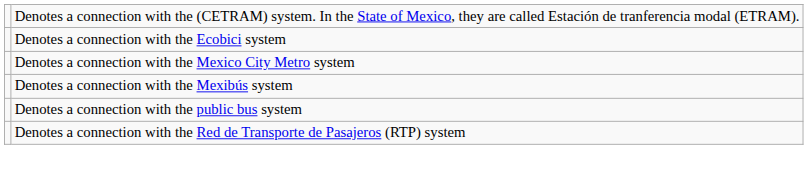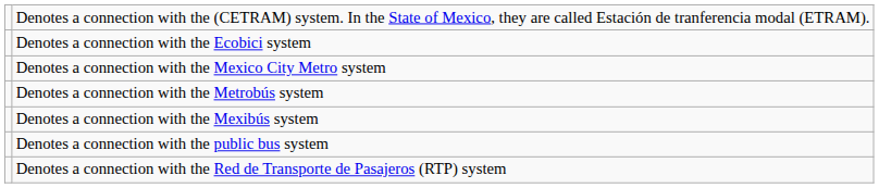 <table class="wikitable">
 <tr>
 <td></td>
 <td>Denotes a connection with the  (CETRAM) system. In the <a href='#'>State of Mexico</a>, they are called Estación de tranferencia modal (ETRAM).</td>
 </tr>
 <tr>
 <td></td>
 <td>Denotes a connection with the <a href='#'>Ecobici</a> system</td>
 </tr>
 <tr>
 <td></td>
 <td>Denotes a connection with the <a href='#'>Mexico City Metro</a> system</td>
 </tr>
 <tr>
 <td></td>
+<td>Denotes a connection with the <a href='#'>Metrobús</a> system</td>
+</tr>
+<tr>
+<td></td>
 <td>Denotes a connection with the <a href='#'>Mexibús</a> system</td>
 </tr>
 <tr>
 <td></td>
 <td>Denotes a connection with the <a href='#'>public bus</a> system</td>
 </tr>
 <tr>
 <td></td>
 <td>Denotes a connection with the <a href='#'>Red de Transporte de Pasajeros</a> (RTP) system</td>
 </tr>
 </table>
